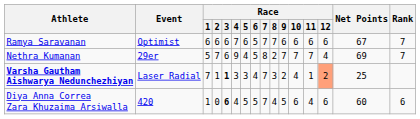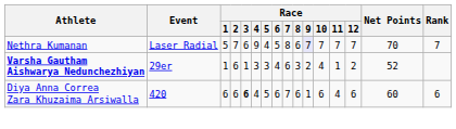 <table class=wikitable style="text-align:center; font-size:90%">
 <tr>
 <th rowspan=2>Athlete</th>
 <th rowspan=2>Event</th>
 <th colspan=12>Race</th>
 <th rowspan=2>Net Points</th>
 <th rowspan=2>Rank</th>
 </tr>
 <tr>
 <th>1</th>
 <th>2</th>
 <th>3</th>
 <th>4</th>
 <th>5</th>
 <th>6</th>
 <th>7</th>
 <th>8</th>
 <th>9</th>
 <th>10</th>
 <th>11</th>
 <th>12</th>
 </tr>
 <tr>
-<td align=left><a href='#'>Ramya Saravanan</a></td>
-<td align=left><a href='#'>Optimist</a></td>
-<td>6</td>
-<td>6</td>
-<td>6</td>
-<td>7</td>
-<td>6</td>
-<td>5</td>
-<td>7</td>
-<td>7</td>
-<td>6</td>
-<td>6</td>
-<td>6</td>
-<td>6</td>
-<td>67</td>
-<td>7</td>
-</tr>
-<tr>
 <td align=left><a href='#'>Nethra Kumanan</a></td>
-<td align=left><a href='#'>29er</a></td>
+<td align=left><a href='#'>Laser Radial</a></td>
 <td>5</td>
 <td>7</td>
 <td>6</td>
 <td>9</td>
 <td>4</td>
 <td>5</td>
 <td>8</td>
-<td>2</td>
+<td>6</td>
+<td style="background: lavender;">7</td>
 <td>7</td>
 <td>7</td>
 <td>7</td>
-<td>4</td>
-<td>69</td>
+<td>70</td>
 <td>7</td>
 </tr>
 <tr>
 <td align=left><strong><a href='#'>Varsha Gautham</a><br><a href='#'>Aishwarya Nedunchezhiyan</a></strong></td>
-<td align=left><a href='#'>Laser Radial</a></td>
-<td>7</td>
+<td align=left><a href='#'>29er</a></td>
 <td>1</td>
-<td><strong>1</strong></td>
+<td>6</td>
+<td>1</td>
 <td>3</td>
 <td>3</td>
 <td>4</td>
-<td>7</td>
+<td>6</td>
 <td>3</td>
 <td>2</td>
 <td>4</td>
 <td>1</td>
-<td style="background: lightsalmon;">2</td>
-<td>25</td>
+<td>2</td>
+<td>52</td>
 <td></td>
 </tr>
 <tr>
 <td align=left><a href='#'>Diya Anna Correa</a><br><a href='#'>Zara Khuzaima Arsiwalla</a></td>
 <td align=left><a href='#'>420</a></td>
-<td>1</td>
-<td>0</td>
+<td>6</td>
+<td>6</td>
 <td><strong>6</strong></td>
 <td>4</td>
 <td>5</td>
-<td>5</td>
+<td>6</td>
 <td>7</td>
-<td>4</td>
-<td>5</td>
+<td>6</td>
+<td>1</td>
 <td>6</td>
 <td>4</td>
 <td>6</td>
 <td>60</td>
 <td>6</td>
 </tr>
 </table>
